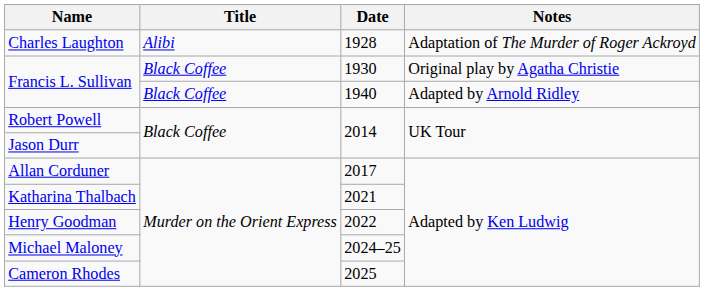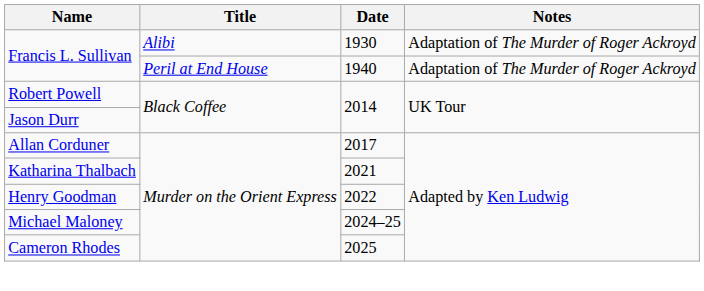 <table class="wikitable sortable">
 <tr>
 <th>Name</th>
 <th>Title</th>
 <th>Date</th>
 <th class=unsortable>Notes</th>
 </tr>
 <tr>
-<td><a href='#'>Charles Laughton</a></td>
+<td rowspan=2><a href='#'>Francis L. Sullivan</a></td>
 <td><em><a href='#'>Alibi</a></em></td>
-<td>1928</td>
+<td>1930</td>
 <td>Adaptation of <em>The Murder of Roger Ackroyd</em></td>
 </tr>
 <tr>
-<td rowspan=2><a href='#'>Francis L. Sullivan</a></td>
-<td><em><a href='#'>Black Coffee</a></em></td>
-<td>1930</td>
-<td>Original play by <a href='#'>Agatha Christie</a></td>
-</tr>
-<tr>
-<td><em><a href='#'>Black Coffee</a></em></td>
+<td><em><a href='#'>Peril at End House</a></em></td>
 <td>1940</td>
-<td>Adapted by <a href='#'>Arnold Ridley</a></td>
+<td>Adaptation of <em>The Murder of Roger Ackroyd</em></td>
 </tr>
 <tr>
 <td><a href='#'>Robert Powell</a></td>
 <td rowspan=2><em>Black Coffee</em></td>
 <td rowspan=2>2014</td>
 <td rowspan=2>UK Tour</td>
 </tr>
 <tr>
 <td><a href='#'>Jason Durr</a></td>
 </tr>
 <tr>
 <td><a href='#'>Allan Corduner</a></td>
 <td rowspan=5><em>Murder on the Orient Express</em></td>
 <td>2017</td>
 <td rowspan=5>Adapted by <a href='#'>Ken Ludwig</a></td>
 </tr>
 <tr>
 <td><a href='#'>Katharina Thalbach</a></td>
 <td>2021</td>
 </tr>
 <tr>
 <td><a href='#'>Henry Goodman</a></td>
 <td>2022</td>
 </tr>
 <tr>
 <td><a href='#'>Michael Maloney</a></td>
 <td>2024–25</td>
 </tr>
 <tr>
 <td><a href='#'>Cameron Rhodes</a></td>
 <td>2025</td>
 </tr>
 </table>
